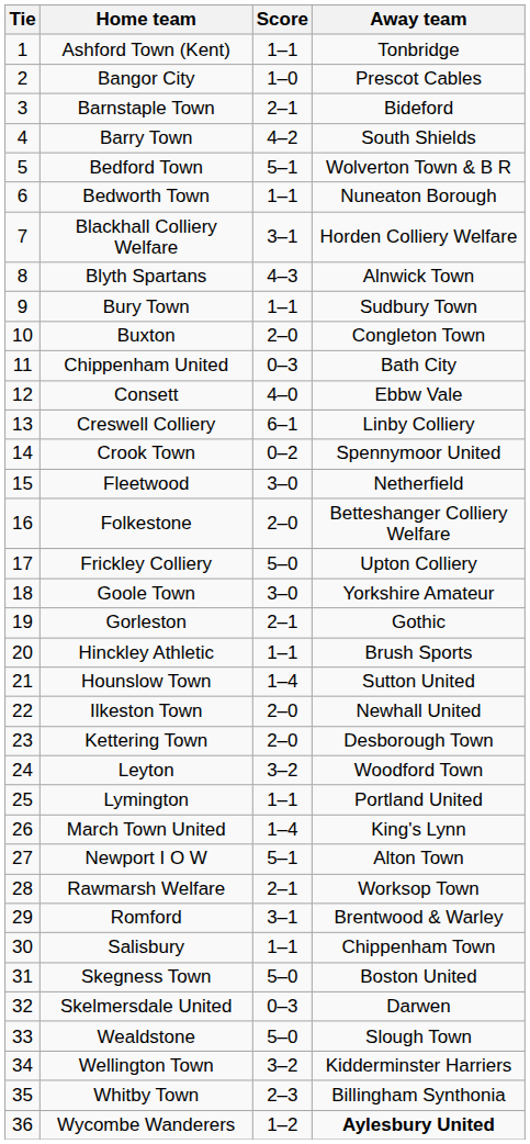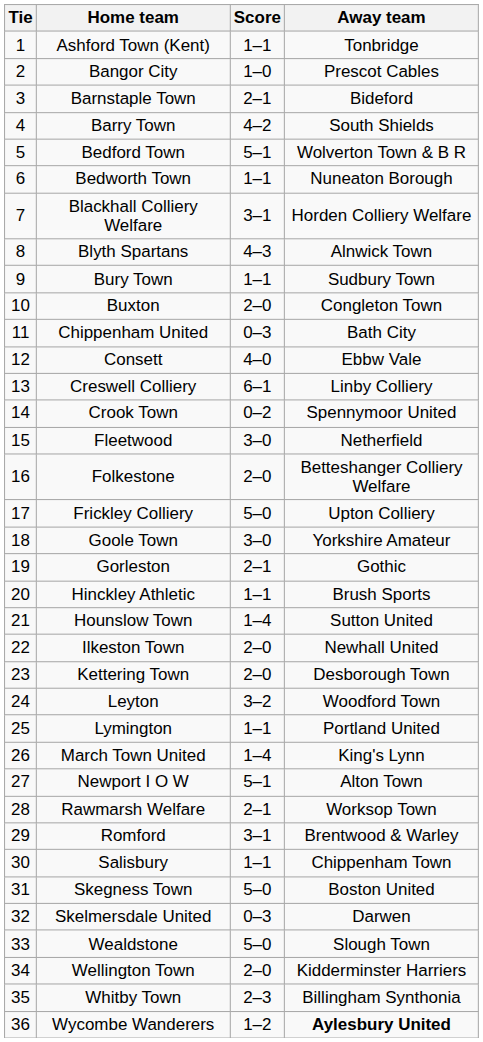 <table class="wikitable" style="text-align:center;">
 <tr>
 <th width=20>Tie</th>
 <th width=175>Home team</th>
 <th width=20>Score</th>
 <th width=175>Away team</th>
 </tr>
 <tr>
 <td>1</td>
 <td>Ashford Town (Kent)</td>
 <td>1–1</td>
 <td>Tonbridge</td>
 </tr>
 <tr>
 <td>2</td>
 <td>Bangor City</td>
 <td>1–0</td>
 <td>Prescot Cables</td>
 </tr>
 <tr>
 <td>3</td>
 <td>Barnstaple Town</td>
 <td>2–1</td>
 <td>Bideford</td>
 </tr>
 <tr>
 <td>4</td>
 <td>Barry Town</td>
 <td>4–2</td>
 <td>South Shields</td>
 </tr>
 <tr>
 <td>5</td>
 <td>Bedford Town</td>
 <td>5–1</td>
 <td>Wolverton Town & B R</td>
 </tr>
 <tr>
 <td>6</td>
 <td>Bedworth Town</td>
 <td>1–1</td>
 <td>Nuneaton Borough</td>
 </tr>
 <tr>
 <td>7</td>
 <td>Blackhall Colliery Welfare</td>
 <td>3–1</td>
 <td>Horden Colliery Welfare</td>
 </tr>
 <tr>
 <td>8</td>
 <td>Blyth Spartans</td>
 <td>4–3</td>
 <td>Alnwick Town</td>
 </tr>
 <tr>
 <td>9</td>
 <td>Bury Town</td>
 <td>1–1</td>
 <td>Sudbury Town</td>
 </tr>
 <tr>
 <td>10</td>
 <td>Buxton</td>
 <td>2–0</td>
 <td>Congleton Town</td>
 </tr>
 <tr>
 <td>11</td>
 <td>Chippenham United</td>
 <td>0–3</td>
 <td>Bath City</td>
 </tr>
 <tr>
 <td>12</td>
 <td>Consett</td>
 <td>4–0</td>
 <td>Ebbw Vale</td>
 </tr>
 <tr>
 <td>13</td>
 <td>Creswell Colliery</td>
 <td>6–1</td>
 <td>Linby Colliery</td>
 </tr>
 <tr>
 <td>14</td>
 <td>Crook Town</td>
 <td>0–2</td>
 <td>Spennymoor United</td>
 </tr>
 <tr>
 <td>15</td>
 <td>Fleetwood</td>
 <td>3–0</td>
 <td>Netherfield</td>
 </tr>
 <tr>
 <td>16</td>
 <td>Folkestone</td>
 <td>2–0</td>
 <td>Betteshanger Colliery Welfare</td>
 </tr>
 <tr>
 <td>17</td>
 <td>Frickley Colliery</td>
 <td>5–0</td>
 <td>Upton Colliery</td>
 </tr>
 <tr>
 <td>18</td>
 <td>Goole Town</td>
 <td>3–0</td>
 <td>Yorkshire Amateur</td>
 </tr>
 <tr>
 <td>19</td>
 <td>Gorleston</td>
 <td>2–1</td>
 <td>Gothic</td>
 </tr>
 <tr>
 <td>20</td>
 <td>Hinckley Athletic</td>
 <td>1–1</td>
 <td>Brush Sports</td>
 </tr>
 <tr>
 <td>21</td>
 <td>Hounslow Town</td>
 <td>1–4</td>
 <td>Sutton United</td>
 </tr>
 <tr>
 <td>22</td>
 <td>Ilkeston Town</td>
 <td>2–0</td>
 <td>Newhall United</td>
 </tr>
 <tr>
 <td>23</td>
 <td>Kettering Town</td>
 <td>2–0</td>
 <td>Desborough Town</td>
 </tr>
 <tr>
 <td>24</td>
 <td>Leyton</td>
 <td>3–2</td>
 <td>Woodford Town</td>
 </tr>
 <tr>
 <td>25</td>
 <td>Lymington</td>
 <td>1–1</td>
 <td>Portland United</td>
 </tr>
 <tr>
 <td>26</td>
 <td>March Town United</td>
 <td>1–4</td>
 <td>King's Lynn</td>
 </tr>
 <tr>
 <td>27</td>
 <td>Newport I O W</td>
 <td>5–1</td>
 <td>Alton Town</td>
 </tr>
 <tr>
 <td>28</td>
 <td>Rawmarsh Welfare</td>
 <td>2–1</td>
 <td>Worksop Town</td>
 </tr>
 <tr>
 <td>29</td>
 <td>Romford</td>
 <td>3–1</td>
 <td>Brentwood & Warley</td>
 </tr>
 <tr>
 <td>30</td>
 <td>Salisbury</td>
 <td>1–1</td>
 <td>Chippenham Town</td>
 </tr>
 <tr>
 <td>31</td>
 <td>Skegness Town</td>
 <td>5–0</td>
 <td>Boston United</td>
 </tr>
 <tr>
 <td>32</td>
 <td>Skelmersdale United</td>
 <td>0–3</td>
 <td>Darwen</td>
 </tr>
 <tr>
 <td>33</td>
 <td>Wealdstone</td>
 <td>5–0</td>
 <td>Slough Town</td>
 </tr>
 <tr>
 <td>34</td>
 <td>Wellington Town</td>
-<td>3–2</td>
+<td>2–0</td>
 <td>Kidderminster Harriers</td>
 </tr>
 <tr>
 <td>35</td>
 <td>Whitby Town</td>
 <td>2–3</td>
 <td>Billingham Synthonia</td>
 </tr>
 <tr>
 <td>36</td>
 <td>Wycombe Wanderers</td>
 <td>1–2</td>
 <td><strong>Aylesbury United</strong></td>
 </tr>
 </table>
